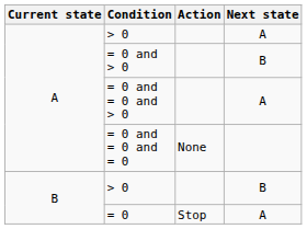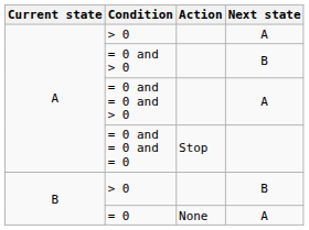 <table class="wikitable">
 <tr>
 <th>Current state</th>
 <th>Condition</th>
 <th>Action</th>
 <th>Next state</th>
 </tr>
 <tr>
 <td rowspan="4" align="center">A</td>
 <td> > 0</td>
 <td> <br></td>
 <td align="center">A</td>
 </tr>
 <tr>
 <td> = 0 and<br> > 0</td>
 <td></td>
 <td align="center">B</td>
 </tr>
 <tr>
 <td> = 0 and<br> = 0 and<br> > 0</td>
 <td></td>
 <td align="center">A</td>
 </tr>
 <tr>
 <td> = 0 and<br> = 0 and<br> = 0</td>
-<td>None</td>
+<td>Stop</td>
 <td></td>
 </tr>
 <tr>
 <td rowspan="2" align="center">B</td>
 <td> > 0</td>
 <td> <br> <br></td>
 <td align="center">B</td>
 </tr>
 <tr>
 <td> = 0</td>
-<td>Stop</td>
+<td>None</td>
 <td align="center">A</td>
 </tr>
 </table>
